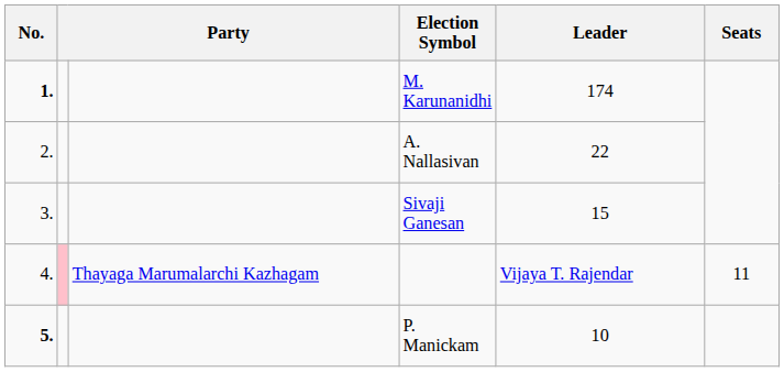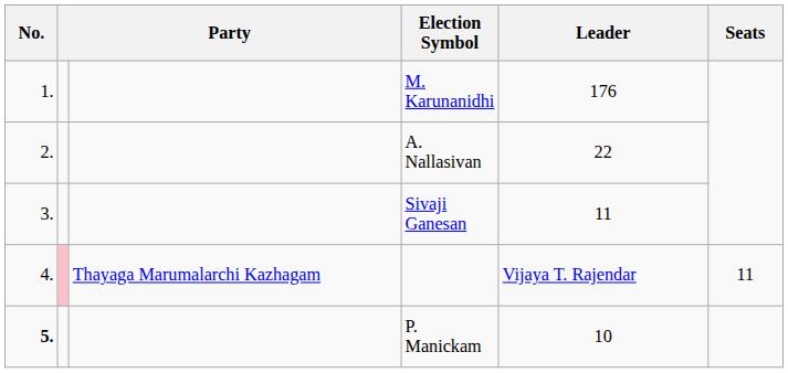 <table class="wikitable">
 <tr style="height: 50px;">
 <th scope="col" style="width:40px;">No.<br></th>
 <th scope="col" style="width:300px;" colspan="2">Party</th>
 <th scope="col" style="width:80px;">Election Symbol</th>
 <th scope="col" style="width:180px;">Leader</th>
 <th scope="col" style="width:60px;">Seats</th>
 </tr>
 <tr style="height: 55px;">
-<td style="text-align:right;"><strong>1.</strong></td>
+<td style="text-align:right;">1.</td>
 <td></td>
 <td style="text-align:center;"></td>
 <td><a href='#'>M. Karunanidhi</a></td>
-<td style="text-align:center;">174</td>
+<td style="text-align:center;">176</td>
 </tr>
 <tr style="height: 55px;">
 <td style="text-align:right;">2.</td>
 <td></td>
 <td style="text-align:center;"></td>
 <td>A. Nallasivan</td>
 <td style="text-align:center;">22</td>
 </tr>
 <tr style="height: 55px;">
 <td style="text-align:right;">3.</td>
 <td></td>
 <td style="text-align:center;"></td>
 <td><a href='#'>Sivaji Ganesan</a></td>
-<td style="text-align:center;">15</td>
+<td style="text-align:center;">11</td>
 </tr>
 <tr style="height: 55px;">
 <td style="text-align:right;">4.</td>
 <td style="background-color: pink;"></td>
 <td><a href='#'>Thayaga Marumalarchi Kazhagam</a></td>
 <td style="text-align:center;"></td>
 <td><a href='#'>Vijaya T. Rajendar</a></td>
 <td style="text-align:center;">11</td>
 </tr>
 <tr style="height: 55px;">
 <td style="text-align:right;"><strong>5.</strong></td>
 <td></td>
 <td style="text-align:center;"></td>
 <td>P. Manickam</td>
 <td style="text-align:center;">10</td>
 </tr>
 </table>
